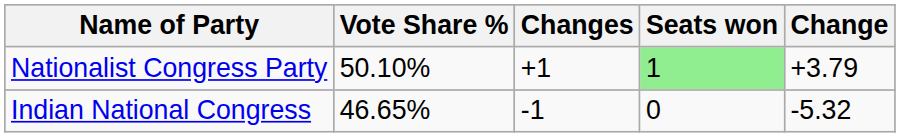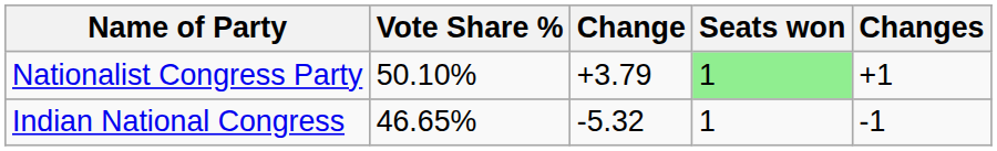 <table class="wikitable sortable">
 <tr>
 <th>Name of Party</th>
 <th>Vote Share %</th>
+<th>Change</th>
+<th>Seats won</th>
 <th>Changes</th>
-<th>Seats won</th>
-<th>Change</th>
 </tr>
 <tr>
 <td><a href='#'>Nationalist Congress Party</a></td>
 <td>50.10%</td>
+<td>+3.79</td>
+<td style="background: lightgreen;">1</td>
 <td>+1</td>
-<td style="background: lightgreen;">1</td>
-<td>+3.79</td>
 </tr>
 <tr>
 <td><a href='#'>Indian National Congress</a></td>
 <td>46.65%</td>
+<td>-5.32</td>
+<td>1</td>
 <td>-1</td>
-<td>0</td>
-<td>-5.32</td>
 </tr>
 </table>
